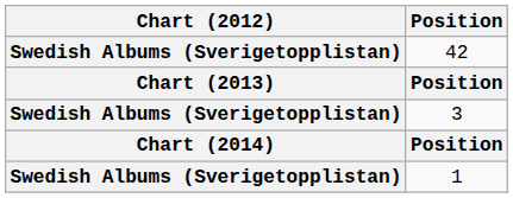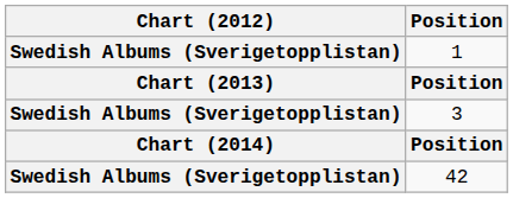 <table class="wikitable plainrowheaders"  style="text-align:center">
 <tr>
 <th scope="col">Chart (2012)</th>
 <th scope="col">Position</th>
 </tr>
 <tr>
 <th scope="row">Swedish Albums (Sverigetopplistan)</th>
-<td>42</td>
+<td>1</td>
 </tr>
 <tr>
 <th scope="col">Chart (2013)</th>
 <th scope="col">Position</th>
 </tr>
 <tr>
 <th scope="row">Swedish Albums (Sverigetopplistan)</th>
 <td>3</td>
 </tr>
 <tr>
 <th scope="col">Chart (2014)</th>
 <th scope="col">Position</th>
 </tr>
 <tr>
 <th scope="row">Swedish Albums (Sverigetopplistan)</th>
-<td>1</td>
+<td>42</td>
 </tr>
 </table>
